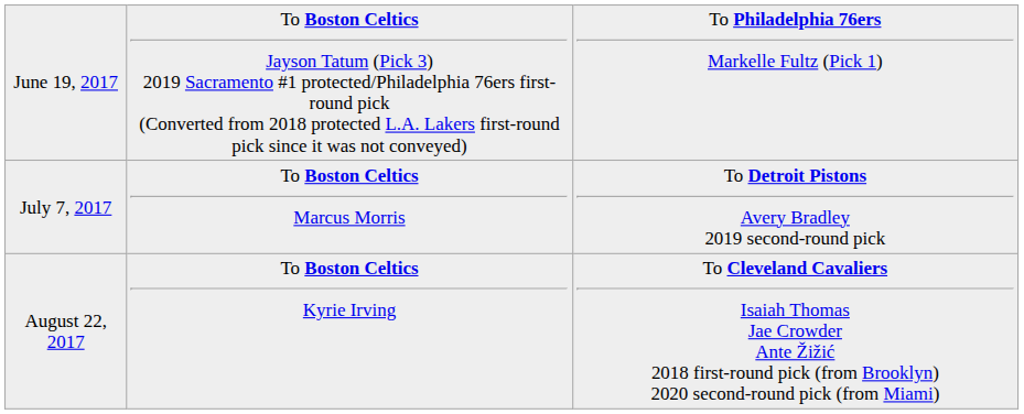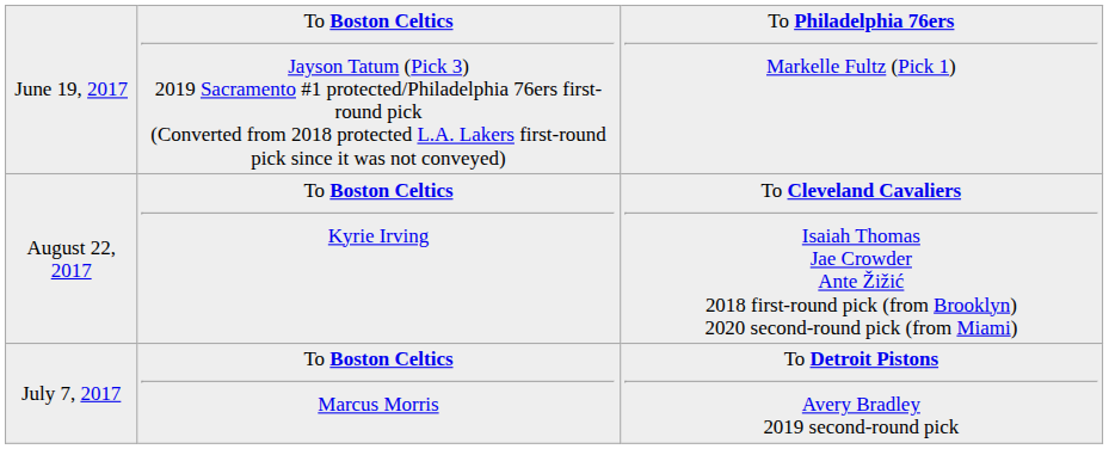 <table class="wikitable sortable sortable" style="text-align: center">
 <tr style="background:#eee;">
 <td style="width:12%">June 19, <a href='#'>2017</a></td>
 <td style="width:44%" valign="top">To <strong><a href='#'>Boston Celtics</a></strong><hr><a href='#'>Jayson Tatum</a> (<a href='#'>Pick 3</a>)<br>2019 <a href='#'>Sacramento</a> #1 protected/Philadelphia 76ers first-round pick<br>(Converted from 2018 protected <a href='#'>L.A. Lakers</a> first-round pick since it was not conveyed)</td>
 <td style="width:44%" valign="top">To <strong><a href='#'>Philadelphia 76ers</a></strong><hr><a href='#'>Markelle Fultz</a> (<a href='#'>Pick 1</a>)</td>
 </tr>
 <tr bgcolor="eeeeee">
+<td style="width:12%">August 22, <a href='#'>2017</a></td>
+<td style="width:44%" valign="top">To <strong><a href='#'>Boston Celtics</a></strong><hr><a href='#'>Kyrie Irving</a></td>
+<td style="width:44%" valign="top">To <strong><a href='#'>Cleveland Cavaliers</a></strong><hr><a href='#'>Isaiah Thomas</a><br><a href='#'>Jae Crowder</a><br><a href='#'>Ante Žižić</a><br>2018 first-round pick (from <a href='#'>Brooklyn</a>)<br>2020 second-round pick (from <a href='#'>Miami</a>)</td>
+</tr>
+<tr bgcolor="eeeeee">
 <td style="width:12%">July 7, <a href='#'>2017</a></td>
 <td style="width:44%" valign="top">To <strong><a href='#'>Boston Celtics</a></strong><hr><a href='#'>Marcus Morris</a></td>
 <td style="width:44%" valign="top">To <strong><a href='#'>Detroit Pistons</a></strong><hr><a href='#'>Avery Bradley</a><br>2019 second-round pick</td>
 </tr>
-<tr bgcolor="eeeeee">
-<td style="width:12%">August 22, <a href='#'>2017</a></td>
-<td style="width:44%" valign="top">To <strong><a href='#'>Boston Celtics</a></strong><hr><a href='#'>Kyrie Irving</a></td>
-<td style="width:44%" valign="top">To <strong><a href='#'>Cleveland Cavaliers</a></strong><hr><a href='#'>Isaiah Thomas</a><br><a href='#'>Jae Crowder</a><br><a href='#'>Ante Žižić</a><br>2018 first-round pick (from <a href='#'>Brooklyn</a>)<br>2020 second-round pick (from <a href='#'>Miami</a>)</td>
-</tr>
 </table>
